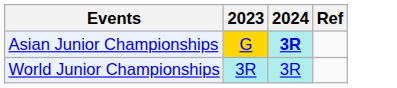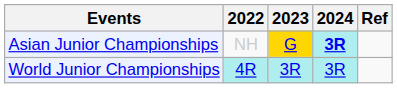 <table style='font-size: 90%; text-align:center;' class='wikitable'>
 <tr>
 <th>Events</th>
+<th>2022</th>
 <th>2023</th>
 <th>2024</th>
 <th>Ref</th>
 </tr>
 <tr>
 <td bgcolor="#ECF2FF"; align="left"><a href='#'>Asian Junior Championships</a></td>
+<td style=color:#ccc>NH</td>
 <td bgcolor=gold><a href='#'>G</a></td>
 <td bgcolor=AFEEEE><strong><a href='#'>3R</a></strong></td>
 <td></td>
 </tr>
 <tr>
 <td bgcolor="#ECF2FF"; align="left"><a href='#'>World Junior Championships</a></td>
+<td bgcolor=AFEEEE><a href='#'>4R</a></td>
 <td bgcolor=AFEEEE><a href='#'>3R</a></td>
 <td bgcolor=AFEEEE><a href='#'>3R</a></td>
 <td></td>
 </tr>
 </table>
